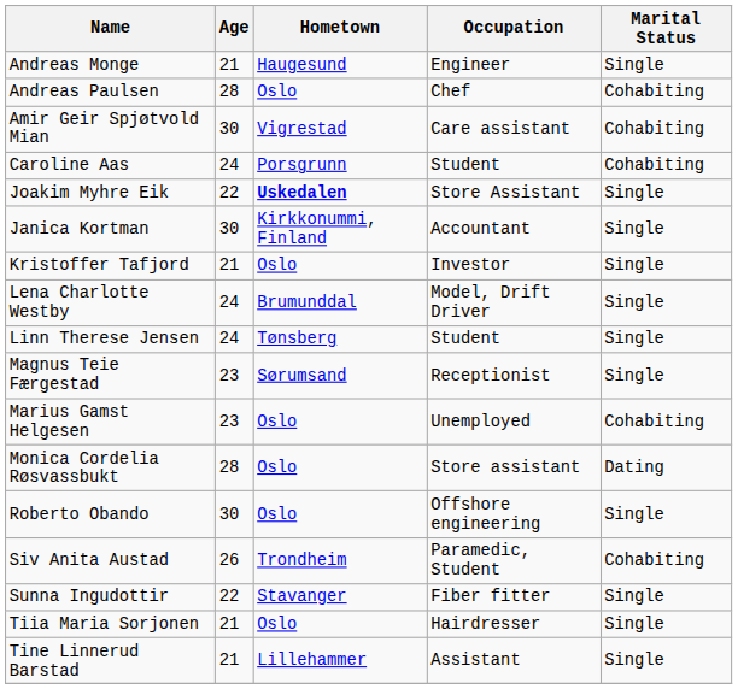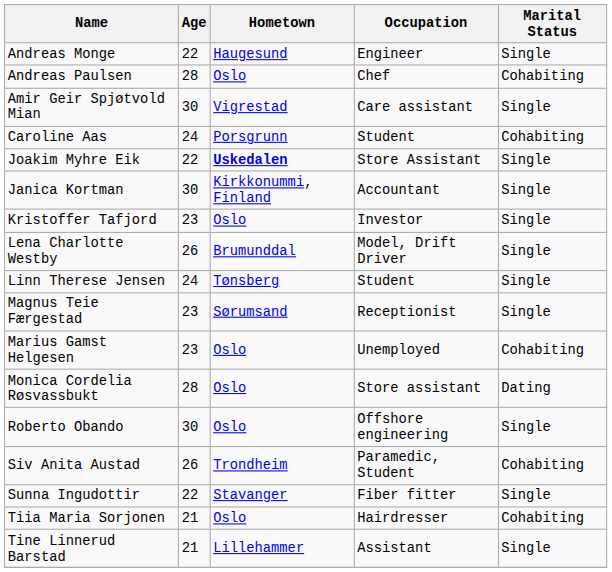 <table class="wikitable" style="width: 45%">
 <tr>
 <th style="text-align:center">Name</th>
 <th style="text-align:center">Age</th>
 <th style="text-align:center">Hometown</th>
 <th style="text-align:center">Occupation</th>
 <th style="text-align:center">Marital Status</th>
 </tr>
 <tr>
 <td>Andreas Monge</td>
-<td>21</td>
+<td>22</td>
 <td><a href='#'>Haugesund</a></td>
 <td>Engineer</td>
 <td>Single</td>
 </tr>
 <tr>
 <td>Andreas Paulsen</td>
 <td>28</td>
 <td><a href='#'>Oslo</a></td>
 <td>Chef</td>
 <td>Cohabiting</td>
 </tr>
 <tr>
 <td>Amir Geir Spjøtvold Mian</td>
 <td>30</td>
 <td><a href='#'>Vigrestad</a></td>
 <td>Care assistant</td>
-<td>Cohabiting</td>
+<td>Single</td>
 </tr>
 <tr>
 <td>Caroline Aas</td>
 <td>24</td>
 <td><a href='#'>Porsgrunn</a></td>
 <td>Student</td>
 <td>Cohabiting</td>
 </tr>
 <tr>
 <td>Joakim Myhre Eik</td>
 <td>22</td>
 <td><strong><a href='#'>Uskedalen</a></strong></td>
 <td>Store Assistant</td>
 <td>Single</td>
 </tr>
 <tr>
 <td>Janica Kortman</td>
 <td>30</td>
 <td><a href='#'>Kirkkonummi</a>, <a href='#'>Finland</a></td>
 <td>Accountant</td>
 <td>Single</td>
 </tr>
 <tr>
 <td>Kristoffer Tafjord</td>
-<td>21</td>
+<td>23</td>
 <td><a href='#'>Oslo</a></td>
 <td>Investor</td>
 <td>Single</td>
 </tr>
 <tr>
 <td>Lena Charlotte Westby</td>
-<td>24</td>
+<td>26</td>
 <td><a href='#'>Brumunddal</a></td>
 <td>Model, Drift Driver</td>
 <td>Single</td>
 </tr>
 <tr>
 <td>Linn Therese Jensen</td>
 <td>24</td>
 <td><a href='#'>Tønsberg</a></td>
 <td>Student</td>
 <td>Single</td>
 </tr>
 <tr>
 <td>Magnus Teie Færgestad</td>
 <td>23</td>
 <td><a href='#'>Sørumsand</a></td>
 <td>Receptionist</td>
 <td>Single</td>
 </tr>
 <tr>
 <td>Marius Gamst Helgesen</td>
 <td>23</td>
 <td><a href='#'>Oslo</a></td>
 <td>Unemployed</td>
 <td>Cohabiting</td>
 </tr>
 <tr>
 <td>Monica Cordelia Røsvassbukt</td>
 <td>28</td>
 <td><a href='#'>Oslo</a></td>
 <td>Store assistant</td>
 <td>Dating</td>
 </tr>
 <tr>
 <td>Roberto Obando</td>
 <td>30</td>
 <td><a href='#'>Oslo</a></td>
 <td>Offshore engineering</td>
 <td>Single</td>
 </tr>
 <tr>
 <td>Siv Anita Austad</td>
 <td>26</td>
 <td><a href='#'>Trondheim</a></td>
 <td>Paramedic, Student</td>
 <td>Cohabiting</td>
 </tr>
 <tr>
 <td>Sunna Ingudottir</td>
 <td>22</td>
 <td><a href='#'>Stavanger</a></td>
 <td>Fiber fitter</td>
 <td>Single</td>
 </tr>
 <tr>
 <td>Tiia Maria Sorjonen</td>
 <td>21</td>
 <td><a href='#'>Oslo</a></td>
 <td>Hairdresser</td>
-<td>Single</td>
+<td>Cohabiting</td>
 </tr>
 <tr>
 <td>Tine Linnerud Barstad</td>
 <td>21</td>
 <td><a href='#'>Lillehammer</a></td>
 <td>Assistant</td>
 <td>Single</td>
 </tr>
 <tr>
 </tr>
 </table>
